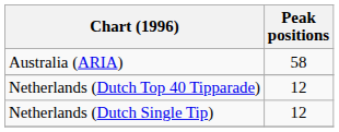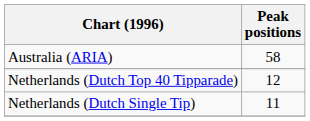 <table class="wikitable sortable">
 <tr>
 <th>Chart (1996)</th>
 <th>Peak<br>positions</th>
 </tr>
 <tr>
 <td>Australia (<a href='#'>ARIA</a>)</td>
 <td align="center">58</td>
 </tr>
 <tr>
 </tr>
 <tr>
 </tr>
 <tr>
 <td>Netherlands (<a href='#'>Dutch Top 40 Tipparade</a>)</td>
 <td align="center">12</td>
 </tr>
 <tr>
 <td>Netherlands (<a href='#'>Dutch Single Tip</a>)</td>
-<td align="center">12</td>
+<td align="center">11</td>
 </tr>
 <tr>
 </tr>
 </table>
